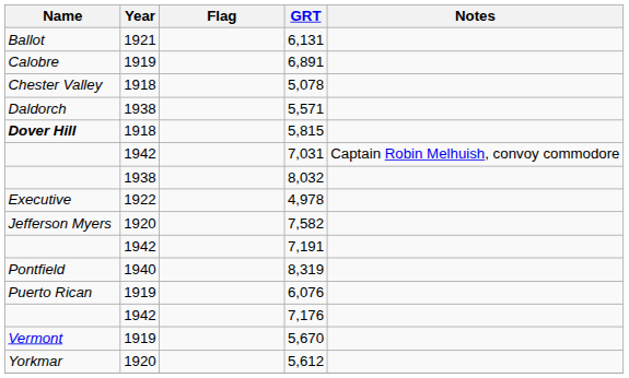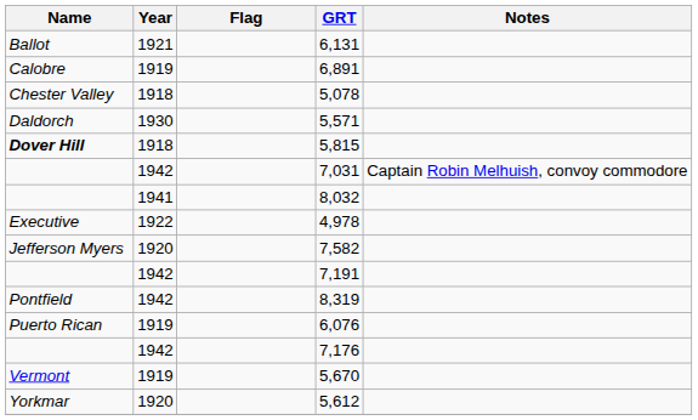 <table class="wikitable sortable">
 <tr>
 <th scope="col" width="120px">Name</th>
 <th scope="col" width="30px">Year</th>
 <th scope="col" width="130px">Flag</th>
 <th scope="col" width="30px"><a href='#'>GRT</a></th>
 <th>Notes</th>
 </tr>
 <tr>
 <td align="left"><em>Ballot</em></td>
 <td align="left">1921</td>
 <td align="left"></td>
 <td align="right">6,131</td>
 <td align="left"></td>
 </tr>
 <tr>
 <td align="left"><em>Calobre</em></td>
 <td align="left">1919</td>
 <td align="left"></td>
 <td align="right">6,891</td>
 <td align="left"></td>
 </tr>
 <tr>
 <td align="left"><em>Chester Valley</em></td>
 <td align="left">1918</td>
 <td align="left"></td>
 <td align="right">5,078</td>
 <td align="left"></td>
 </tr>
 <tr>
 <td align="left"><em>Daldorch</em></td>
-<td align="left">1938</td>
+<td align="left">1930</td>
 <td align="left"></td>
 <td align="right">5,571</td>
 <td align="left"></td>
 </tr>
 <tr>
 <td align="left"><strong><em>Dover Hill</em></strong></td>
 <td align="left">1918</td>
 <td align="left"></td>
 <td align="right">5,815</td>
 <td align="left"></td>
 </tr>
 <tr>
 <td align="left"></td>
 <td align="left">1942</td>
 <td align="left"></td>
 <td align="right">7,031</td>
 <td align="left">Captain <a href='#'>Robin Melhuish</a>, convoy commodore</td>
 </tr>
 <tr>
 <td align="left"></td>
-<td align="left">1938</td>
+<td align="left">1941</td>
 <td align="left"></td>
 <td align="right">8,032</td>
 <td align="left"></td>
 </tr>
 <tr>
 <td align="left"><em>Executive</em></td>
 <td align="left">1922</td>
 <td align="left"></td>
 <td align="right">4,978</td>
 <td align="left"></td>
 </tr>
 <tr>
 <td align="left"><em>Jefferson Myers</em></td>
 <td align="left">1920</td>
 <td align="left"></td>
 <td align="right">7,582</td>
 <td align="left"></td>
 </tr>
 <tr>
 <td align="left"></td>
 <td align="left">1942</td>
 <td align="left"></td>
 <td align="right">7,191</td>
 <td align="left"></td>
 </tr>
 <tr>
 <td align="left"><em>Pontfield</em></td>
-<td align="left">1940</td>
+<td align="left">1942</td>
 <td align="left"></td>
 <td align="right">8,319</td>
 <td align="left"></td>
 </tr>
 <tr>
 <td align="left"><em>Puerto Rican</em></td>
 <td align="left">1919</td>
 <td align="left"></td>
 <td align="right">6,076</td>
 <td align="left"></td>
 </tr>
 <tr>
 <td align="left"></td>
 <td align="left">1942</td>
 <td align="left"></td>
 <td align="right">7,176</td>
 <td align="left"></td>
 </tr>
 <tr>
 <td align="left"><a href='#'><em>Vermont</em></a></td>
 <td align="left">1919</td>
 <td align="left"></td>
 <td align="right">5,670</td>
 <td align="left"></td>
 </tr>
 <tr>
 <td align="left"><em>Yorkmar</em></td>
 <td align="left">1920</td>
 <td align="left"></td>
 <td align="right">5,612</td>
 <td align="left"></td>
 </tr>
 <tr>
 </tr>
 </table>
